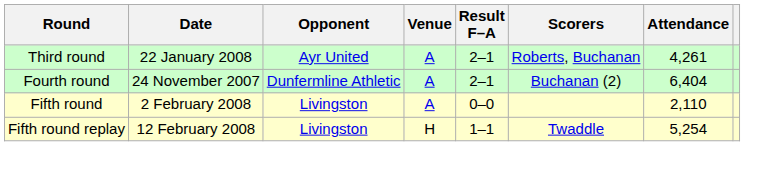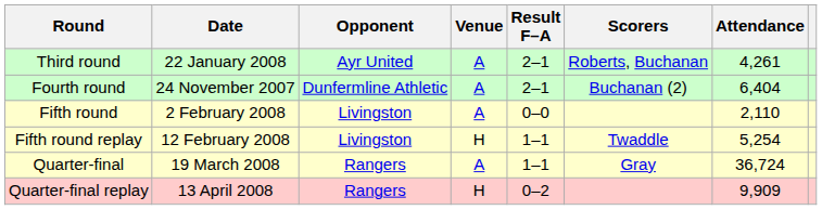 <table class="wikitable sortable" style="text-align:center;">
 <tr>
 <th>Round</th>
 <th>Date</th>
 <th>Opponent</th>
 <th>Venue</th>
 <th>Result<br>F–A</th>
 <th class=unsortable>Scorers</th>
 <th>Attendance</th>
 <th></th>
 </tr>
 <tr bgcolor="#CCFFCC">
 <td>Third round</td>
 <td>22 January 2008</td>
 <td><a href='#'>Ayr United</a></td>
 <td><a href='#'>A</a></td>
 <td>2–1</td>
 <td><a href='#'>Roberts</a>, <a href='#'>Buchanan</a></td>
 <td>4,261</td>
 <td></td>
 </tr>
 <tr bgcolor="#CCFFCC">
 <td>Fourth round</td>
 <td>24 November 2007</td>
 <td><a href='#'>Dunfermline Athletic</a></td>
 <td><a href='#'>A</a></td>
 <td>2–1</td>
 <td><a href='#'>Buchanan</a> (2)</td>
 <td>6,404</td>
 <td></td>
 </tr>
 <tr bgcolor="#FFFFCC">
 <td>Fifth round</td>
 <td>2 February 2008</td>
 <td><a href='#'>Livingston</a></td>
 <td><a href='#'>A</a></td>
 <td>0–0</td>
 <td></td>
 <td>2,110</td>
 <td></td>
 </tr>
 <tr bgcolor="#FFFFCC">
 <td>Fifth round replay</td>
 <td>12 February 2008</td>
 <td><a href='#'>Livingston</a></td>
 <td>H</td>
 <td>1–1 <br></td>
 <td><a href='#'>Twaddle</a></td>
 <td>5,254</td>
 <td></td>
 </tr>
+<tr bgcolor="#FFFFCC">
+<td>Quarter-final</td>
+<td>19 March 2008</td>
+<td><a href='#'>Rangers</a></td>
+<td><a href='#'>A</a></td>
+<td>1–1</td>
+<td><a href='#'>Gray</a></td>
+<td>36,724</td>
+<td></td>
+</tr>
+<tr bgcolor="#FFCCCC">
+<td>Quarter-final replay</td>
+<td>13 April 2008</td>
+<td><a href='#'>Rangers</a></td>
+<td>H</td>
+<td>0–2</td>
+<td></td>
+<td>9,909</td>
+<td></td>
+</tr>
 </table>
